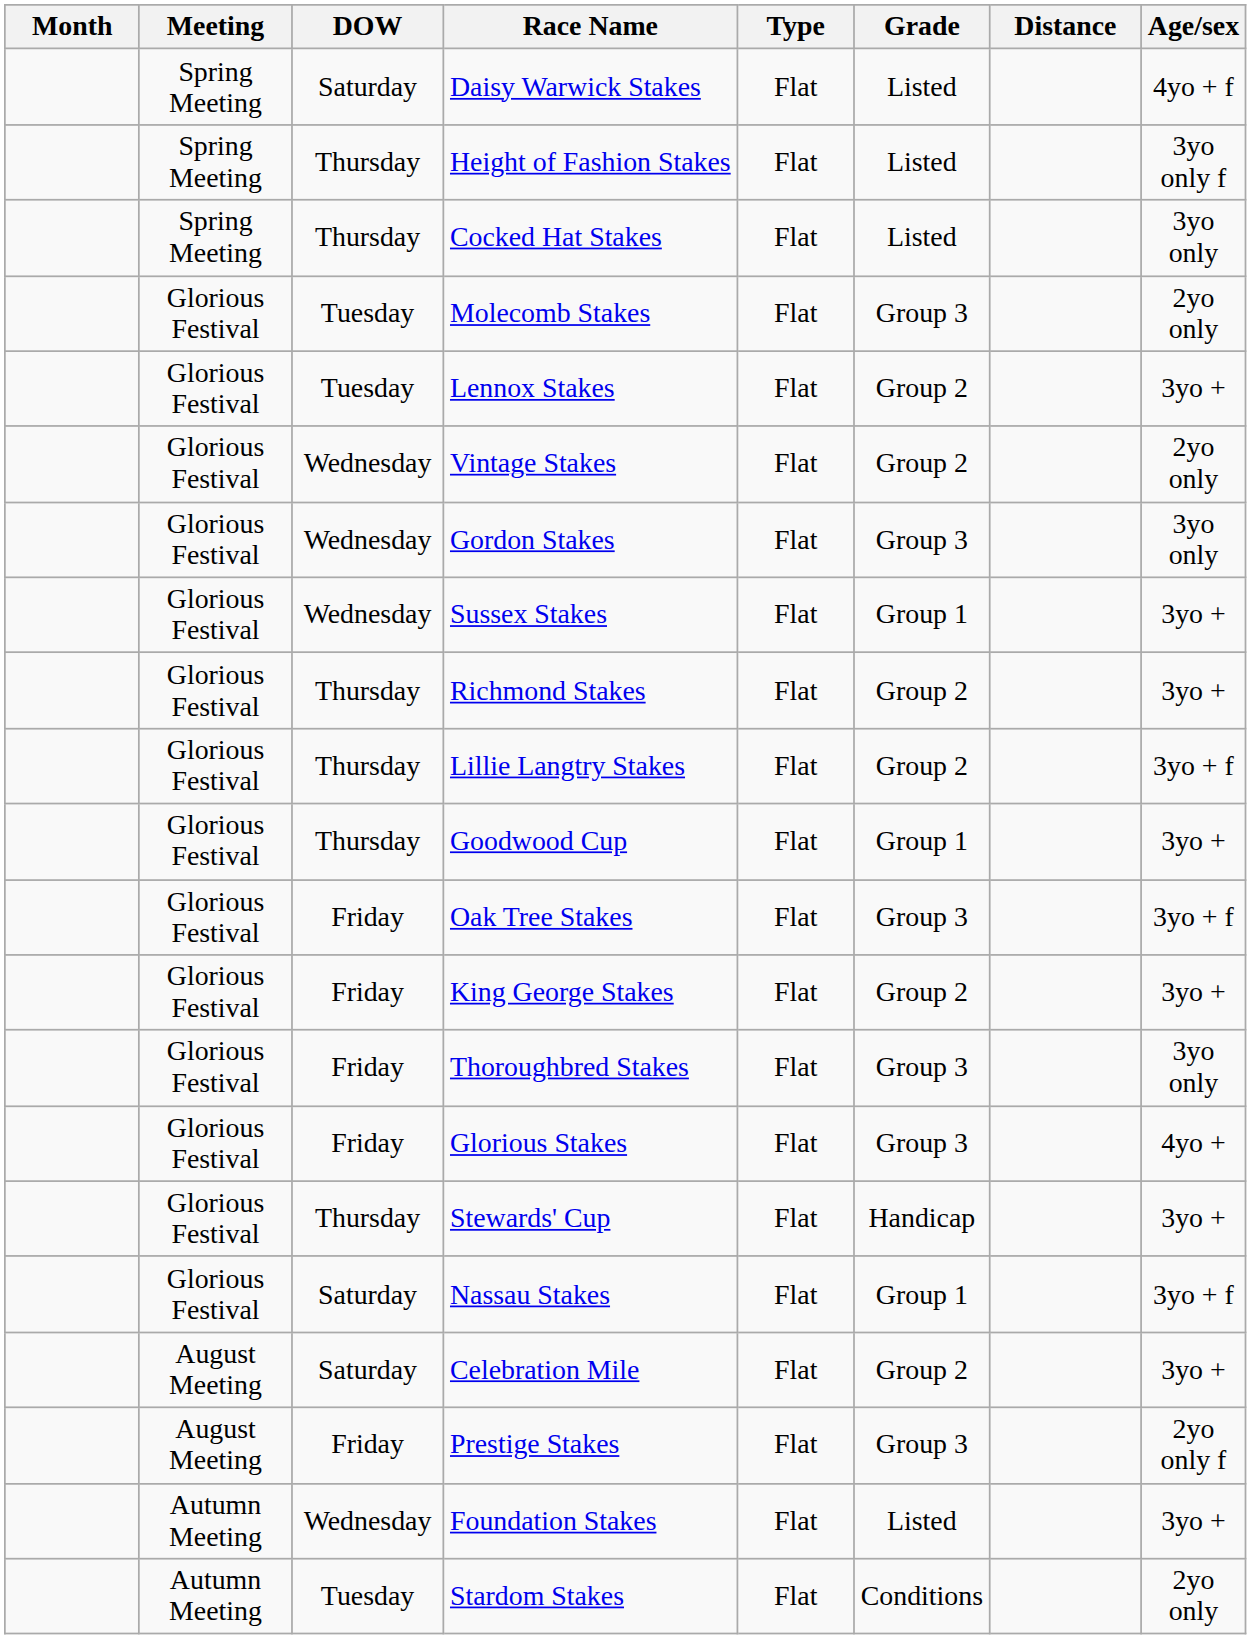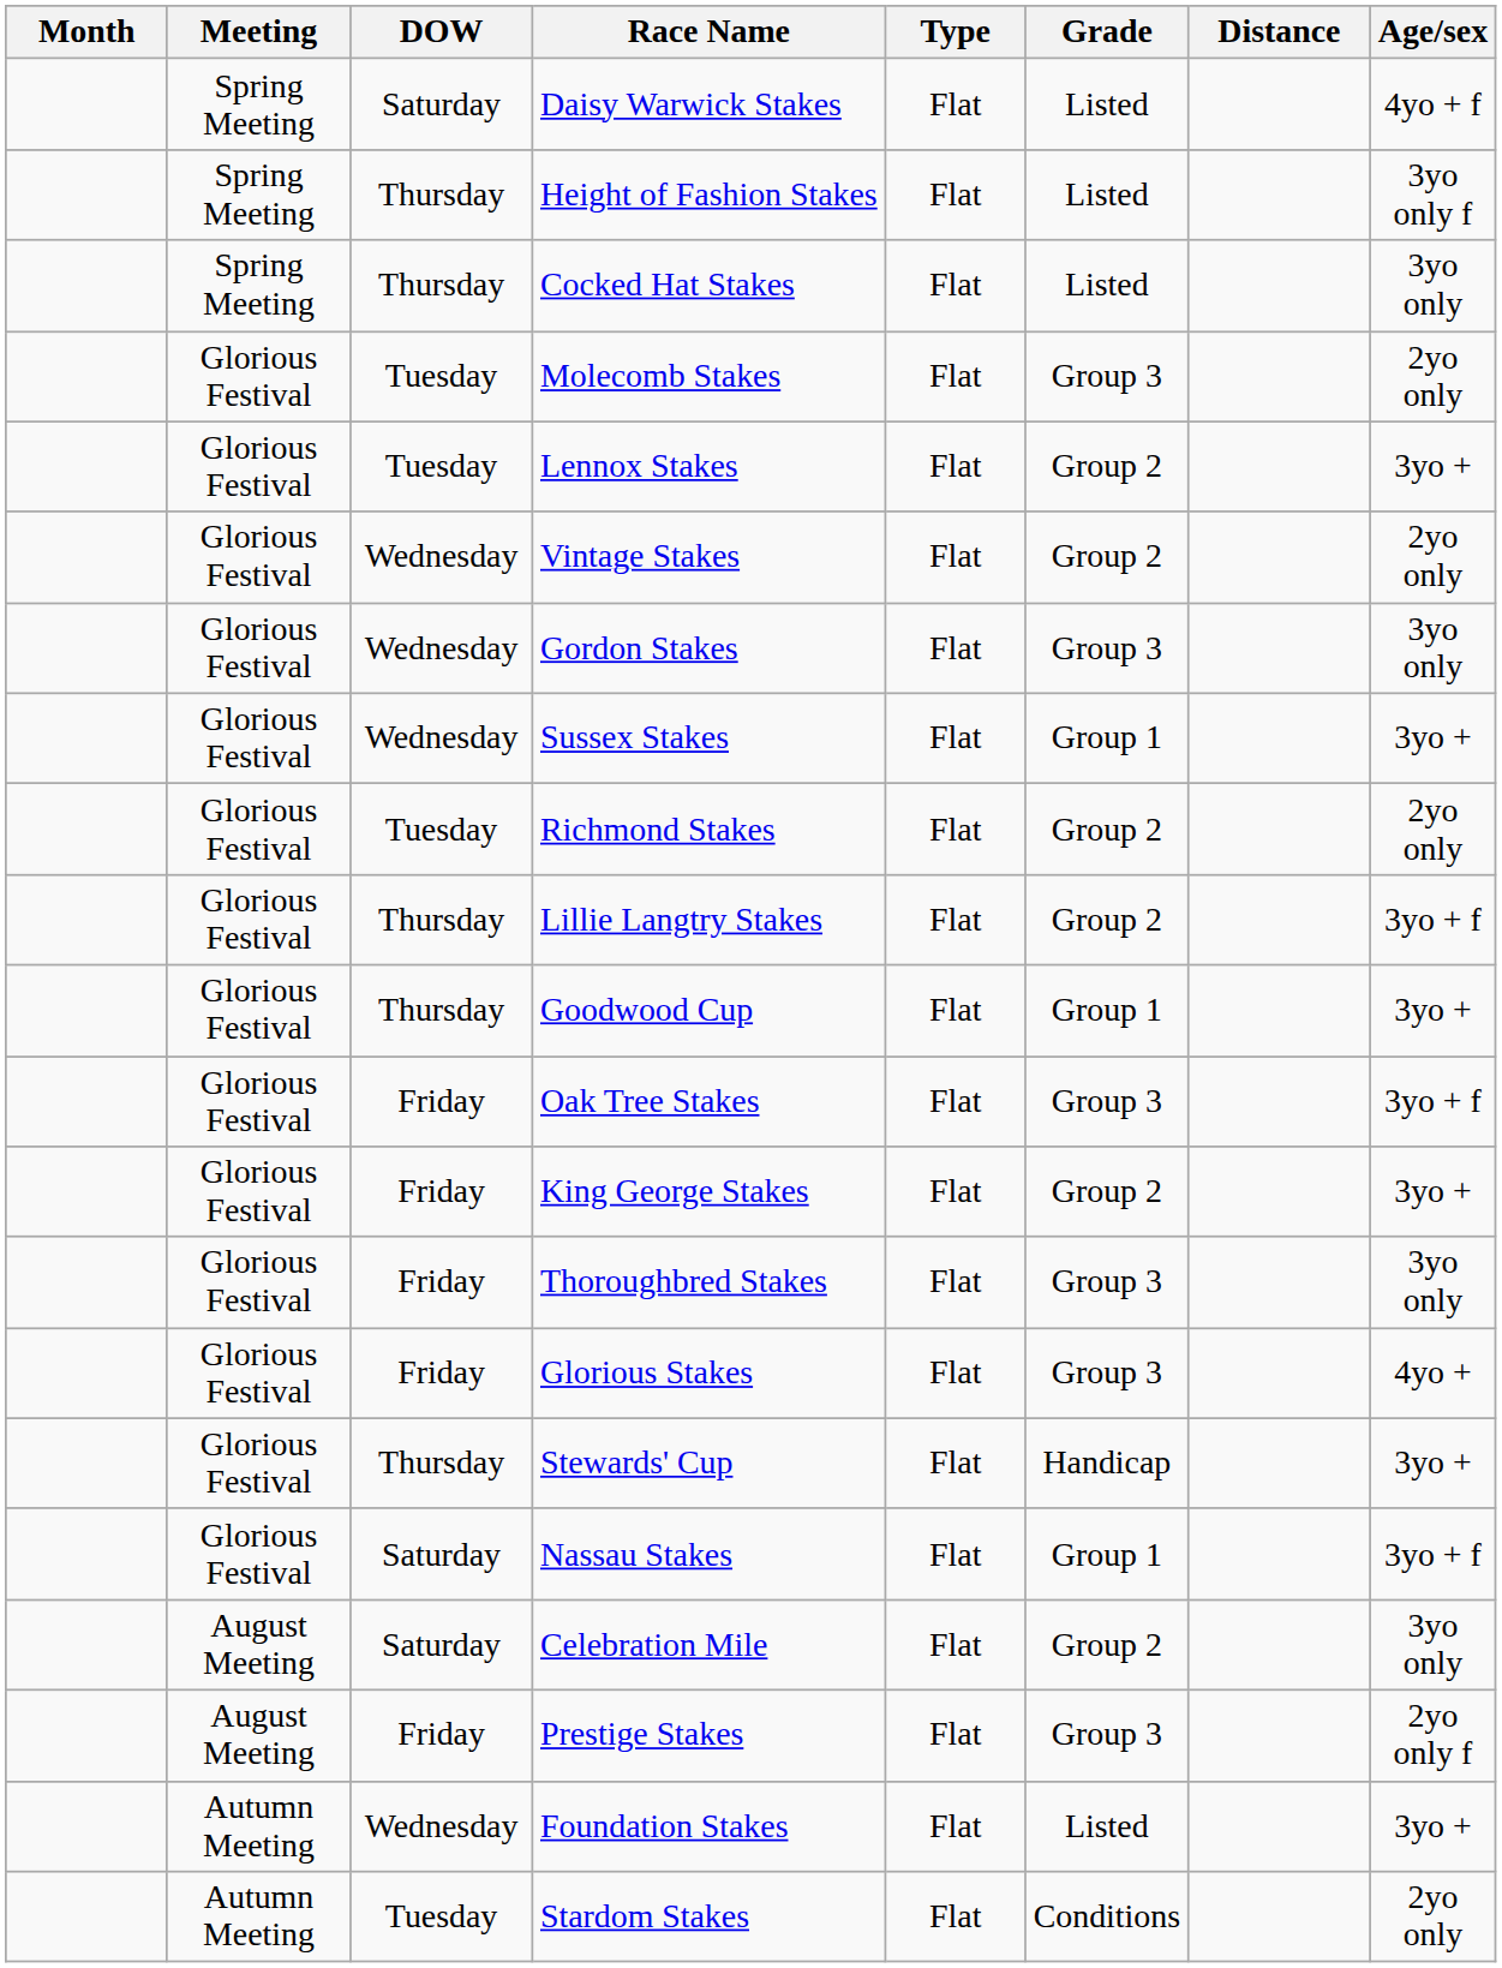 <table class = "wikitable sortable">
 <tr>
 <th style="width:70px">Month</th>
 <th style="width:80px">Meeting</th>
 <th style="width:80px">DOW</th>
 <th>Race Name</th>
 <th style="width:60px">Type</th>
 <th style="width:70px">Grade</th>
 <th style="width:80px">Distance</th>
 <th style="width:50px">Age/sex</th>
 </tr>
 <tr>
 <td style="text-align:center"></td>
 <td style="text-align:center">Spring Meeting</td>
 <td style="text-align:center">Saturday</td>
 <td><a href='#'>Daisy Warwick Stakes</a></td>
 <td style="text-align:center">Flat</td>
 <td style="text-align:center">Listed</td>
 <td style="text-align:center"></td>
 <td style="text-align:center">4yo + f</td>
 </tr>
 <tr>
 <td style="text-align:center"></td>
 <td style="text-align:center">Spring Meeting</td>
 <td style="text-align:center">Thursday</td>
 <td><a href='#'>Height of Fashion Stakes</a></td>
 <td style="text-align:center">Flat</td>
 <td style="text-align:center">Listed</td>
 <td style="text-align:center"></td>
 <td style="text-align:center">3yo only f</td>
 </tr>
 <tr>
 <td style="text-align:center"></td>
 <td style="text-align:center">Spring Meeting</td>
 <td style="text-align:center">Thursday</td>
 <td><a href='#'>Cocked Hat Stakes</a></td>
 <td style="text-align:center">Flat</td>
 <td style="text-align:center">Listed</td>
 <td style="text-align:center"></td>
 <td style="text-align:center">3yo only</td>
 </tr>
 <tr>
 <td style="text-align:center"></td>
 <td style="text-align:center">Glorious Festival</td>
 <td style="text-align:center">Tuesday</td>
 <td><a href='#'>Molecomb Stakes</a></td>
 <td style="text-align:center">Flat</td>
 <td style="text-align:center">Group 3</td>
 <td style="text-align:center"></td>
 <td style="text-align:center">2yo only</td>
 </tr>
 <tr>
 <td style="text-align:center"></td>
 <td style="text-align:center">Glorious Festival</td>
 <td style="text-align:center">Tuesday</td>
 <td><a href='#'>Lennox Stakes</a></td>
 <td style="text-align:center">Flat</td>
 <td style="text-align:center">Group 2</td>
 <td style="text-align:center"></td>
 <td style="text-align:center">3yo +</td>
 </tr>
 <tr>
 <td style="text-align:center"></td>
 <td style="text-align:center">Glorious Festival</td>
 <td style="text-align:center">Wednesday</td>
 <td><a href='#'>Vintage Stakes</a></td>
 <td style="text-align:center">Flat</td>
 <td style="text-align:center">Group 2</td>
 <td style="text-align:center"></td>
 <td style="text-align:center">2yo only</td>
 </tr>
 <tr>
 <td style="text-align:center"></td>
 <td style="text-align:center">Glorious Festival</td>
 <td style="text-align:center">Wednesday</td>
 <td><a href='#'>Gordon Stakes</a></td>
 <td style="text-align:center">Flat</td>
 <td style="text-align:center">Group 3</td>
 <td style="text-align:center"></td>
 <td style="text-align:center">3yo only</td>
 </tr>
 <tr>
 <td style="text-align:center"></td>
 <td style="text-align:center">Glorious Festival</td>
 <td style="text-align:center">Wednesday</td>
 <td><a href='#'>Sussex Stakes</a></td>
 <td style="text-align:center">Flat</td>
 <td style="text-align:center">Group 1</td>
 <td style="text-align:center"></td>
 <td style="text-align:center">3yo +</td>
 </tr>
 <tr>
 <td style="text-align:center"></td>
 <td style="text-align:center">Glorious Festival</td>
-<td style="text-align:center">Thursday</td>
+<td style="text-align:center">Tuesday</td>
 <td><a href='#'>Richmond Stakes</a></td>
 <td style="text-align:center">Flat</td>
 <td style="text-align:center">Group 2</td>
 <td style="text-align:center"></td>
-<td style="text-align:center">3yo +</td>
+<td style="text-align:center">2yo only</td>
 </tr>
 <tr>
 <td style="text-align:center"></td>
 <td style="text-align:center">Glorious Festival</td>
 <td style="text-align:center">Thursday</td>
 <td><a href='#'>Lillie Langtry Stakes</a></td>
 <td style="text-align:center">Flat</td>
 <td style="text-align:center">Group 2</td>
 <td style="text-align:center"></td>
 <td style="text-align:center">3yo + f</td>
 </tr>
 <tr>
 <td style="text-align:center"></td>
 <td style="text-align:center">Glorious Festival</td>
 <td style="text-align:center">Thursday</td>
 <td><a href='#'>Goodwood Cup</a></td>
 <td style="text-align:center">Flat</td>
 <td style="text-align:center">Group 1</td>
 <td style="text-align:center"></td>
 <td style="text-align:center">3yo +</td>
 </tr>
 <tr>
 <td style="text-align:center"></td>
 <td style="text-align:center">Glorious Festival</td>
 <td style="text-align:center">Friday</td>
 <td><a href='#'>Oak Tree Stakes</a></td>
 <td style="text-align:center">Flat</td>
 <td style="text-align:center">Group 3</td>
 <td style="text-align:center"></td>
 <td style="text-align:center">3yo + f</td>
 </tr>
 <tr>
 <td style="text-align:center"></td>
 <td style="text-align:center">Glorious Festival</td>
 <td style="text-align:center">Friday</td>
 <td><a href='#'>King George Stakes</a></td>
 <td style="text-align:center">Flat</td>
 <td style="text-align:center">Group 2</td>
 <td style="text-align:center"></td>
 <td style="text-align:center">3yo +</td>
 </tr>
 <tr>
 <td style="text-align:center"></td>
 <td style="text-align:center">Glorious Festival</td>
 <td style="text-align:center">Friday</td>
 <td><a href='#'>Thoroughbred Stakes</a></td>
 <td style="text-align:center">Flat</td>
 <td style="text-align:center">Group 3</td>
 <td style="text-align:center"></td>
 <td style="text-align:center">3yo only</td>
 </tr>
 <tr>
 <td style="text-align:center"></td>
 <td style="text-align:center">Glorious Festival</td>
 <td style="text-align:center">Friday</td>
 <td><a href='#'>Glorious Stakes</a></td>
 <td style="text-align:center">Flat</td>
 <td style="text-align:center">Group 3</td>
 <td style="text-align:center"></td>
 <td style="text-align:center">4yo +</td>
 </tr>
 <tr>
 <td style="text-align:center"></td>
 <td style="text-align:center">Glorious Festival</td>
 <td style="text-align:center">Thursday</td>
 <td><a href='#'>Stewards' Cup</a></td>
 <td style="text-align:center">Flat</td>
 <td style="text-align:center">Handicap</td>
 <td style="text-align:center"></td>
 <td style="text-align:center">3yo +</td>
 </tr>
 <tr>
 <td style="text-align:center"></td>
 <td style="text-align:center">Glorious Festival</td>
 <td style="text-align:center">Saturday</td>
 <td><a href='#'>Nassau Stakes</a></td>
 <td style="text-align:center">Flat</td>
 <td style="text-align:center">Group 1</td>
 <td style="text-align:center"></td>
 <td style="text-align:center">3yo + f</td>
 </tr>
 <tr>
 <td style="text-align:center"></td>
 <td style="text-align:center">August Meeting</td>
 <td style="text-align:center">Saturday</td>
 <td><a href='#'>Celebration Mile</a></td>
 <td style="text-align:center">Flat</td>
 <td style="text-align:center">Group 2</td>
 <td style="text-align:center"></td>
-<td style="text-align:center">3yo +</td>
+<td style="text-align:center">3yo only</td>
 </tr>
 <tr>
 <td style="text-align:center"></td>
 <td style="text-align:center">August Meeting</td>
 <td style="text-align:center">Friday</td>
 <td><a href='#'>Prestige Stakes</a></td>
 <td style="text-align:center">Flat</td>
 <td style="text-align:center">Group 3</td>
 <td style="text-align:center"></td>
 <td style="text-align:center">2yo only f</td>
 </tr>
 <tr>
 <td style="text-align:center"></td>
 <td style="text-align:center">Autumn Meeting</td>
 <td style="text-align:center">Wednesday</td>
 <td><a href='#'>Foundation Stakes</a></td>
 <td style="text-align:center">Flat</td>
 <td style="text-align:center">Listed</td>
 <td style="text-align:center"></td>
 <td style="text-align:center">3yo +</td>
 </tr>
 <tr>
 <td style="text-align:center"></td>
 <td style="text-align:center">Autumn Meeting</td>
 <td style="text-align:center">Tuesday</td>
 <td><a href='#'>Stardom Stakes</a></td>
 <td style="text-align:center">Flat</td>
 <td style="text-align:center">Conditions</td>
 <td style="text-align:center"></td>
 <td style="text-align:center">2yo only</td>
 </tr>
 </table>
